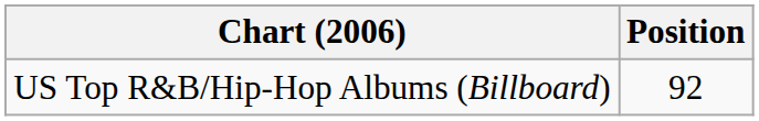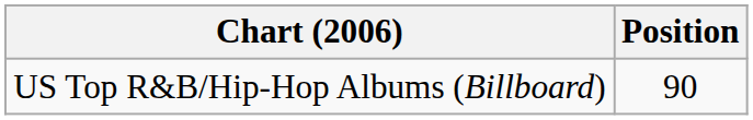 <table class="wikitable">
 <tr>
 <th>Chart (2006)</th>
 <th>Position</th>
 </tr>
 <tr>
 <td>US Top R&B/Hip-Hop Albums (<em>Billboard</em>)</td>
-<td style="text-align:center;">92</td>
+<td style="text-align:center;">90</td>
 </tr>
 </table>
